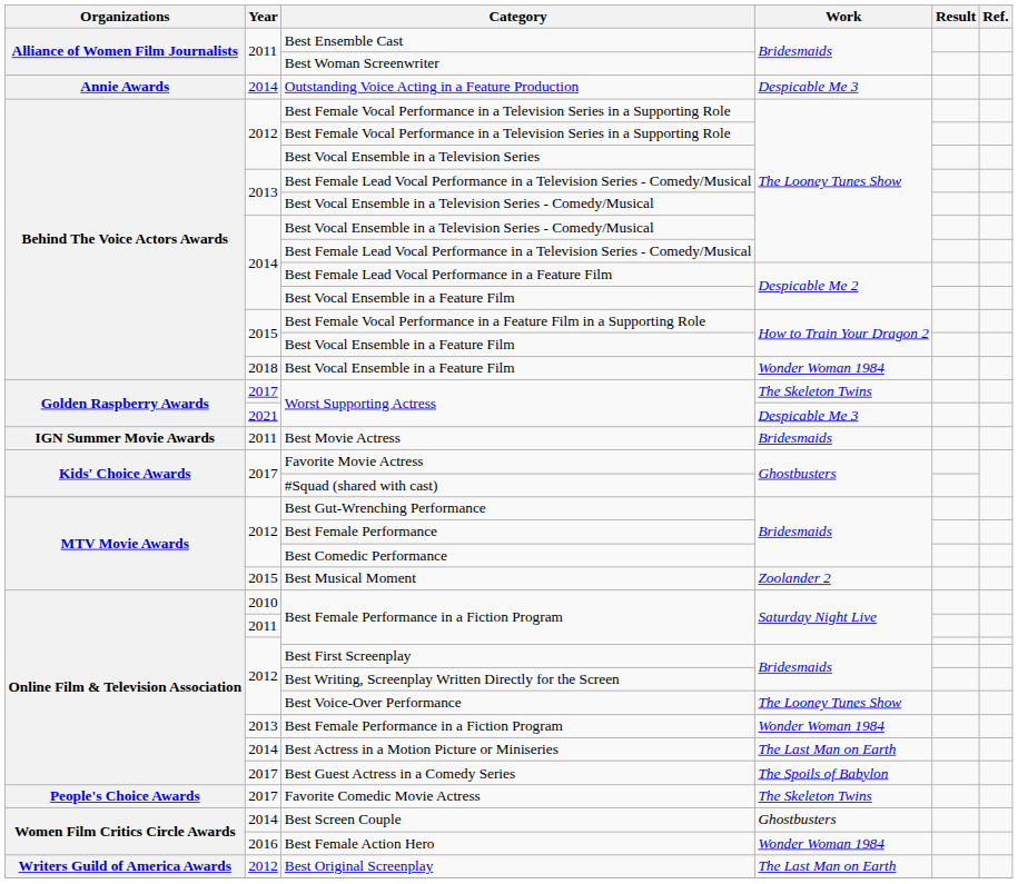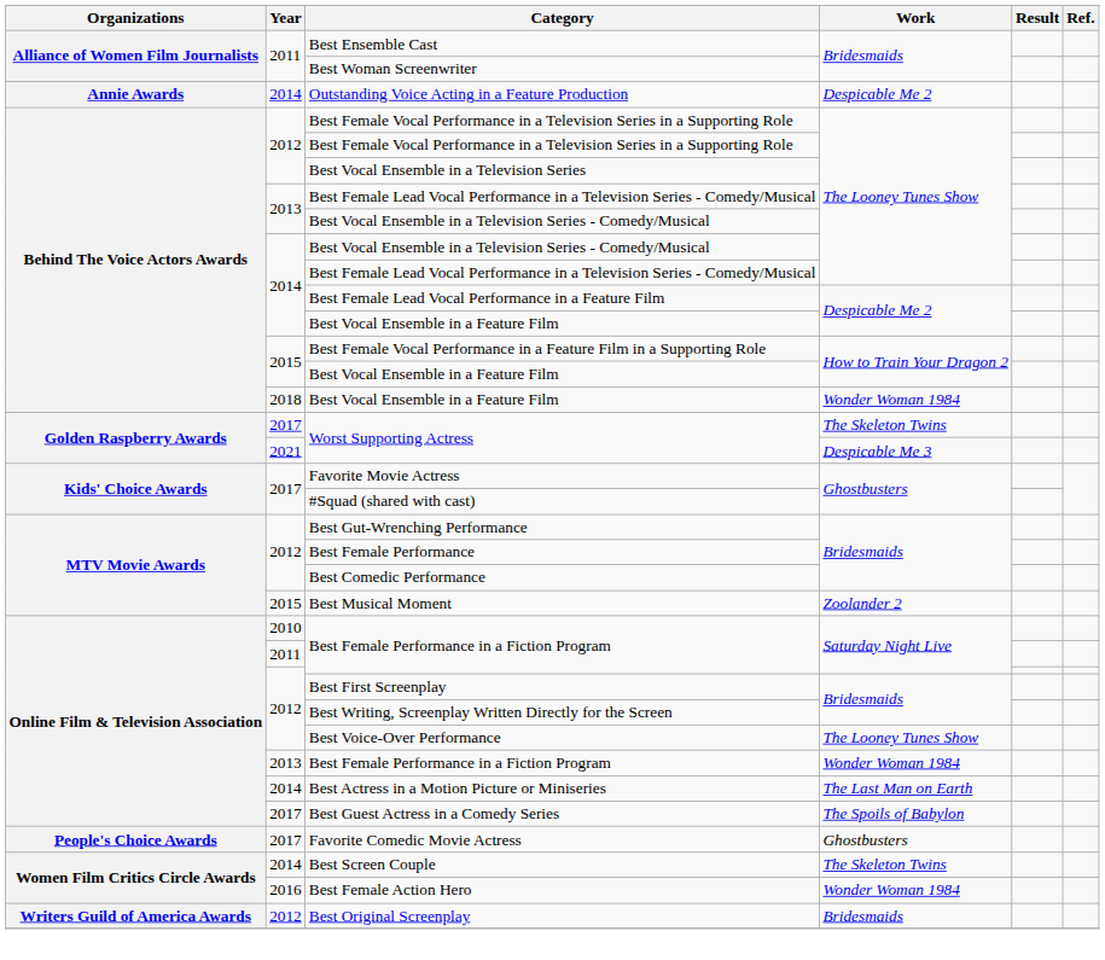 <table class="wikitable sortable plainrowheaders">
 <tr>
 <th>Organizations</th>
 <th>Year</th>
 <th>Category</th>
 <th>Work</th>
 <th>Result</th>
 <th class="unsortable">Ref.</th>
 </tr>
 <tr>
 <th rowspan="2" scope="row"><a href='#'>Alliance of Women Film Journalists</a></th>
 <td rowspan="2">2011</td>
 <td>Best Ensemble Cast</td>
 <td rowspan="2"><em><a href='#'>Bridesmaids</a></em></td>
 <td></td>
 <td></td>
 </tr>
 <tr>
 <td>Best Woman Screenwriter</td>
 <td></td>
 <td></td>
 </tr>
 <tr>
 <th rowspan="1" scope="row"><a href='#'>Annie Awards</a></th>
 <td><a href='#'>2014</a></td>
 <td><a href='#'>Outstanding Voice Acting in a Feature Production</a></td>
-<td><em><a href='#'>Despicable Me 3</a></em></td>
+<td><em><a href='#'>Despicable Me 2</a></em></td>
 <td></td>
 <td></td>
 </tr>
 <tr>
 <th rowspan="12" scope="row">Behind The Voice Actors Awards</th>
 <td rowspan="3">2012</td>
 <td>Best Female Vocal Performance in a Television Series in a Supporting Role</td>
 <td rowspan="7"><em><a href='#'>The Looney Tunes Show</a></em></td>
 <td></td>
 <td></td>
 </tr>
 <tr>
 <td>Best Female Vocal Performance in a Television Series in a Supporting Role</td>
 <td></td>
 <td></td>
 </tr>
 <tr>
 <td>Best Vocal Ensemble in a Television Series</td>
 <td></td>
 <td></td>
 </tr>
 <tr>
 <td rowspan="2">2013</td>
 <td>Best Female Lead Vocal Performance in a Television Series - Comedy/Musical</td>
 <td></td>
 <td></td>
 </tr>
 <tr>
 <td>Best Vocal Ensemble in a Television Series - Comedy/Musical</td>
 <td></td>
 <td></td>
 </tr>
 <tr>
 <td rowspan="4">2014</td>
 <td>Best Vocal Ensemble in a Television Series - Comedy/Musical</td>
 <td></td>
 <td></td>
 </tr>
 <tr>
 <td>Best Female Lead Vocal Performance in a Television Series - Comedy/Musical</td>
 <td></td>
 <td></td>
 </tr>
 <tr>
 <td>Best Female Lead Vocal Performance in a Feature Film</td>
 <td rowspan="2"><em><a href='#'>Despicable Me 2</a></em></td>
 <td></td>
 <td></td>
 </tr>
 <tr>
 <td>Best Vocal Ensemble in a Feature Film</td>
 <td></td>
 <td></td>
 </tr>
 <tr>
 <td rowspan="2">2015</td>
 <td>Best Female Vocal Performance in a Feature Film in a Supporting Role</td>
 <td rowspan="2"><em><a href='#'>How to Train Your Dragon 2</a></em></td>
 <td></td>
 <td></td>
 </tr>
 <tr>
 <td>Best Vocal Ensemble in a Feature Film</td>
 <td></td>
 <td></td>
 </tr>
 <tr>
 <td>2018</td>
 <td>Best Vocal Ensemble in a Feature Film</td>
 <td><em><a href='#'>Wonder Woman 1984</a></em></td>
 <td></td>
 <td></td>
 </tr>
 <tr>
 <th rowspan="2" scope="row"><a href='#'>Golden Raspberry Awards</a></th>
 <td><a href='#'>2017</a></td>
 <td rowspan="2"><a href='#'>Worst Supporting Actress</a></td>
 <td><em><a href='#'>The Skeleton Twins</a></em></td>
 <td></td>
 <td></td>
 </tr>
 <tr>
 <td><a href='#'>2021</a></td>
 <td><em><a href='#'>Despicable Me 3</a></em></td>
-<td></td>
-<td></td>
-</tr>
-<tr>
-<th rowspan="1" scope="row">IGN Summer Movie Awards</th>
-<td>2011</td>
-<td>Best Movie Actress</td>
-<td><em><a href='#'>Bridesmaids</a></em></td>
 <td></td>
 <td></td>
 </tr>
 <tr>
 <th rowspan="2" scope="row"><a href='#'>Kids' Choice Awards</a></th>
 <td rowspan="2">2017</td>
 <td>Favorite Movie Actress</td>
 <td rowspan="2"><em><a href='#'>Ghostbusters</a></em></td>
 <td></td>
 <td rowspan=2></td>
 </tr>
 <tr>
 <td>#Squad (shared with cast)</td>
 <td></td>
 </tr>
 <tr>
 <th rowspan="4" scope="row"><a href='#'>MTV Movie Awards</a></th>
 <td rowspan="3">2012</td>
 <td>Best Gut-Wrenching Performance</td>
 <td rowspan="3"><em><a href='#'>Bridesmaids</a></em></td>
 <td></td>
 <td></td>
 </tr>
 <tr>
 <td>Best Female Performance</td>
 <td></td>
 <td></td>
 </tr>
 <tr>
 <td>Best Comedic Performance</td>
 <td></td>
 <td></td>
 </tr>
 <tr>
 <td>2015</td>
 <td>Best Musical Moment</td>
 <td><em><a href='#'>Zoolander 2</a></em></td>
 <td></td>
 <td></td>
 </tr>
 <tr>
 <th rowspan="9" scope="row">Online Film & Television Association</th>
 <td>2010</td>
 <td rowspan="3">Best Female Performance in a Fiction Program</td>
 <td rowspan="3"><em><a href='#'>Saturday Night Live</a></em></td>
 <td></td>
 <td></td>
 </tr>
 <tr>
 <td>2011</td>
 <td></td>
 <td></td>
 </tr>
 <tr>
 <td rowspan="4">2012</td>
 <td></td>
 <td></td>
 </tr>
 <tr>
 <td>Best First Screenplay</td>
 <td rowspan="2"><em><a href='#'>Bridesmaids</a></em></td>
 <td></td>
 <td></td>
 </tr>
 <tr>
 <td>Best Writing, Screenplay Written Directly for the Screen</td>
 <td></td>
 <td></td>
 </tr>
 <tr>
 <td>Best Voice-Over Performance</td>
 <td><em><a href='#'>The Looney Tunes Show</a></em></td>
 <td></td>
 <td></td>
 </tr>
 <tr>
 <td>2013</td>
 <td>Best Female Performance in a Fiction Program</td>
 <td><em><a href='#'>Wonder Woman 1984</a></em></td>
 <td></td>
 <td></td>
 </tr>
 <tr>
 <td>2014</td>
 <td>Best Actress in a Motion Picture or Miniseries</td>
 <td><em><a href='#'>The Last Man on Earth</a></em></td>
 <td></td>
 <td></td>
 </tr>
 <tr>
 <td>2017</td>
 <td>Best Guest Actress in a Comedy Series</td>
 <td><em><a href='#'>The Spoils of Babylon</a></em></td>
 <td></td>
 <td></td>
 </tr>
 <tr>
 <th rowspan="1" scope="row"><a href='#'>People's Choice Awards</a></th>
 <td>2017</td>
 <td>Favorite Comedic Movie Actress</td>
-<td><em><a href='#'>The Skeleton Twins</a></em></td>
+<td><em>Ghostbusters</em></td>
 <td></td>
 <td></td>
 </tr>
 <tr>
 <th rowspan="2" scope="row">Women Film Critics Circle Awards</th>
 <td>2014</td>
 <td>Best Screen Couple</td>
-<td><em>Ghostbusters</em></td>
+<td><em><a href='#'>The Skeleton Twins</a></em></td>
 <td></td>
 <td></td>
 </tr>
 <tr>
 <td>2016</td>
 <td>Best Female Action Hero</td>
 <td><em><a href='#'>Wonder Woman 1984</a></em></td>
 <td></td>
 <td></td>
 </tr>
 <tr>
 <th rowspan="1" scope="row"><a href='#'>Writers Guild of America Awards</a></th>
 <td><a href='#'>2012</a></td>
 <td><a href='#'>Best Original Screenplay</a></td>
-<td><em><a href='#'>The Last Man on Earth</a></em></td>
+<td><em><a href='#'>Bridesmaids</a></em></td>
 <td></td>
 <td></td>
 </tr>
 <tr>
 </tr>
 </table>
